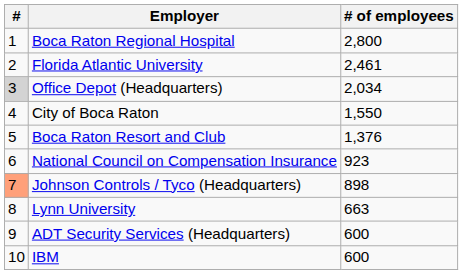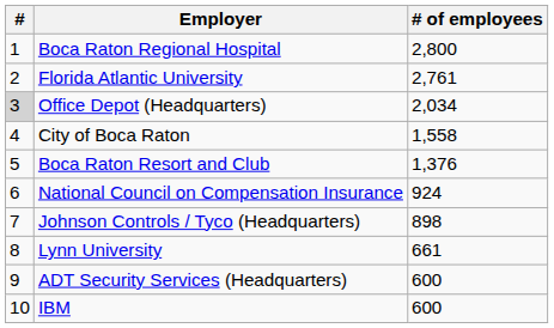 <table class="wikitable sortable">
 <tr>
 <th>#</th>
 <th>Employer</th>
 <th># of employees</th>
 </tr>
 <tr>
 <td>1</td>
 <td><a href='#'>Boca Raton Regional Hospital</a></td>
 <td>2,800</td>
 </tr>
 <tr>
 <td>2</td>
 <td><a href='#'>Florida Atlantic University</a></td>
-<td>2,461</td>
+<td>2,761</td>
 </tr>
 <tr>
 <td style="background: lightgrey;">3</td>
 <td><a href='#'>Office Depot</a> (Headquarters)</td>
 <td>2,034</td>
 </tr>
 <tr>
 <td>4</td>
 <td>City of Boca Raton</td>
-<td>1,550</td>
+<td>1,558</td>
 </tr>
 <tr>
 <td>5</td>
 <td><a href='#'>Boca Raton Resort and Club</a></td>
 <td>1,376</td>
 </tr>
 <tr>
 <td>6</td>
 <td><a href='#'>National Council on Compensation Insurance</a></td>
-<td>923</td>
+<td>924</td>
 </tr>
 <tr>
-<td style="background: lightsalmon;">7</td>
+<td>7</td>
 <td><a href='#'>Johnson Controls / Tyco</a> (Headquarters)</td>
 <td>898</td>
 </tr>
 <tr>
 <td>8</td>
 <td><a href='#'>Lynn University</a></td>
-<td>663</td>
+<td>661</td>
 </tr>
 <tr>
 <td>9</td>
 <td><a href='#'>ADT Security Services</a> (Headquarters)</td>
 <td>600</td>
 </tr>
 <tr>
 <td>10</td>
 <td><a href='#'>IBM</a></td>
 <td>600</td>
 </tr>
 </table>
